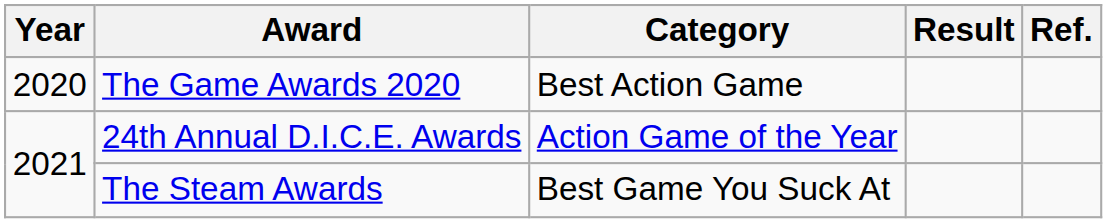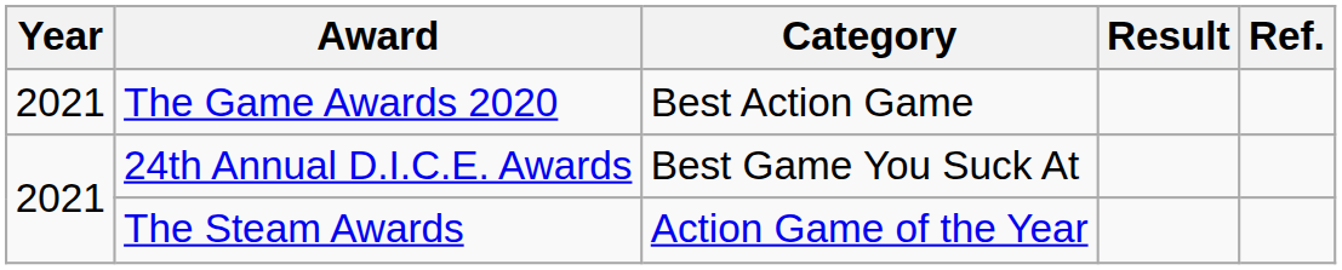 <table class="wikitable mw-collapsible">
 <tr>
 <th scope="col">Year</th>
 <th scope="col">Award</th>
 <th scope="col">Category</th>
 <th scope="col">Result</th>
 <th scope="col" class="unsortable">Ref.</th>
 </tr>
 <tr>
-<td style="text-align:center;">2020</td>
+<td style="text-align:center;">2021</td>
 <td><a href='#'>The Game Awards 2020</a></td>
 <td>Best Action Game</td>
 <td></td>
 <td rowspan="1" style="text-align:center;"></td>
 </tr>
 <tr>
 <td rowspan="2" style="text-align:center;">2021</td>
 <td><a href='#'>24th Annual D.I.C.E. Awards</a></td>
-<td><a href='#'>Action Game of the Year</a></td>
+<td>Best Game You Suck At</td>
 <td></td>
 <td rowspan="1" style="text-align:center;"></td>
 </tr>
 <tr>
 <td><a href='#'>The Steam Awards</a></td>
-<td>Best Game You Suck At</td>
+<td><a href='#'>Action Game of the Year</a></td>
 <td></td>
 <td rowspan="2" style="text-align:center;"></td>
 </tr>
 </table>
